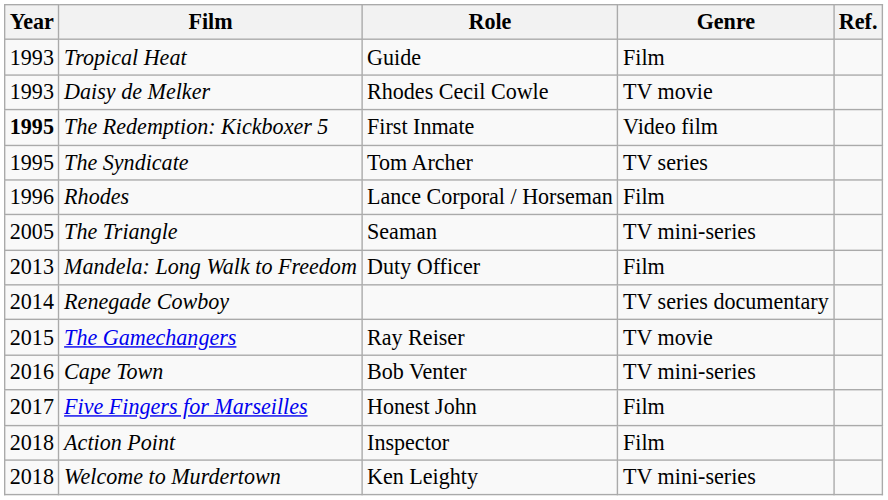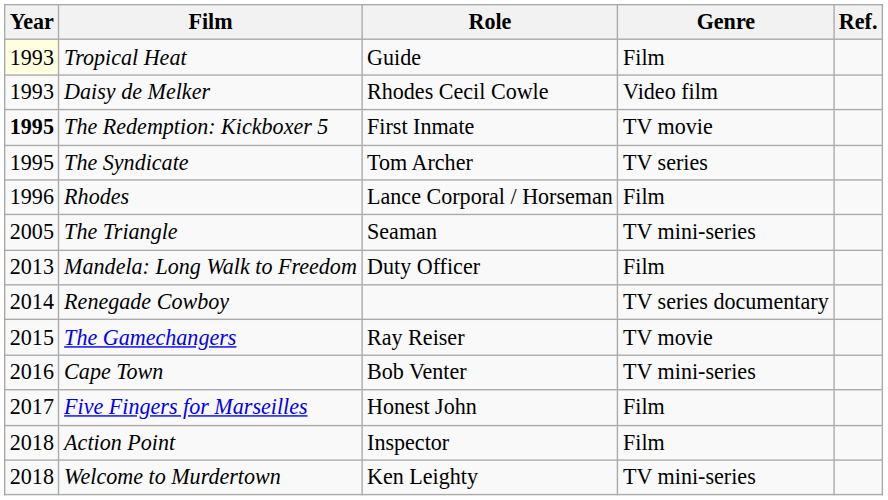 <table class="wikitable">
 <tr>
 <th>Year</th>
 <th>Film</th>
 <th>Role</th>
 <th>Genre</th>
 <th>Ref.</th>
 </tr>
 <tr>
-<td>1993</td>
+<td style="background: lightyellow;">1993</td>
 <td><em>Tropical Heat</em></td>
 <td>Guide</td>
 <td>Film</td>
 <td></td>
 </tr>
 <tr>
 <td>1993</td>
 <td><em>Daisy de Melker</em></td>
 <td>Rhodes Cecil Cowle</td>
-<td>TV movie</td>
+<td>Video film</td>
 <td></td>
 </tr>
 <tr>
 <td><strong>1995</strong></td>
 <td><em>The Redemption: Kickboxer 5</em></td>
 <td>First Inmate</td>
-<td>Video film</td>
+<td>TV movie</td>
 <td></td>
 </tr>
 <tr>
 <td>1995</td>
 <td><em>The Syndicate</em></td>
 <td>Tom Archer</td>
 <td>TV series</td>
 <td></td>
 </tr>
 <tr>
 <td>1996</td>
 <td><em>Rhodes</em></td>
 <td>Lance Corporal / Horseman</td>
 <td>Film</td>
 <td></td>
 </tr>
 <tr>
 <td>2005</td>
 <td><em>The Triangle</em></td>
 <td>Seaman</td>
 <td>TV mini-series</td>
 <td></td>
 </tr>
 <tr>
 <td>2013</td>
 <td><em>Mandela: Long Walk to Freedom</em></td>
 <td>Duty Officer</td>
 <td>Film</td>
 <td></td>
 </tr>
 <tr>
 <td>2014</td>
 <td><em>Renegade Cowboy</em></td>
 <td></td>
 <td>TV series documentary</td>
 <td></td>
 </tr>
 <tr>
 <td>2015</td>
 <td><em><a href='#'>The Gamechangers</a></em></td>
 <td>Ray Reiser</td>
 <td>TV movie</td>
 <td></td>
 </tr>
 <tr>
 <td>2016</td>
 <td><em>Cape Town</em></td>
 <td>Bob Venter</td>
 <td>TV mini-series</td>
 <td></td>
 </tr>
 <tr>
 <td>2017</td>
 <td><em><a href='#'>Five Fingers for Marseilles</a></em></td>
 <td>Honest John</td>
 <td>Film</td>
 <td></td>
 </tr>
 <tr>
 <td>2018</td>
 <td><em>Action Point</em></td>
 <td>Inspector</td>
 <td>Film</td>
 <td></td>
 </tr>
 <tr>
 <td>2018</td>
 <td><em>Welcome to Murdertown</em></td>
 <td>Ken Leighty</td>
 <td>TV mini-series</td>
 <td></td>
 </tr>
 </table>
